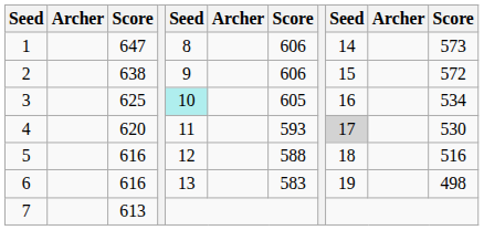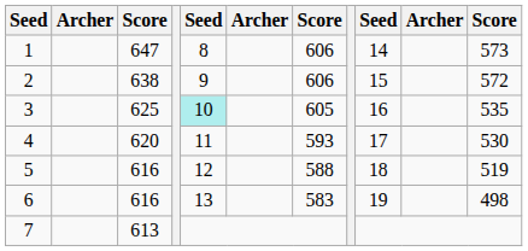 <table class="wikitable" style="text-align:center">
 <tr>
 <th>Seed</th>
 <th>Archer</th>
 <th>Score</th>
 <th rowspan="9"></th>
 <th>Seed</th>
 <th>Archer</th>
 <th>Score</th>
 <th rowspan="9"></th>
 <th>Seed</th>
 <th>Archer</th>
 <th>Score</th>
 </tr>
 <tr>
 <td>1</td>
 <td align=left></td>
 <td>647</td>
 <td>8</td>
 <td align=left></td>
 <td>606</td>
 <td>14</td>
 <td align=left></td>
 <td>573</td>
 </tr>
 <tr>
 <td>2</td>
 <td align=left></td>
 <td>638</td>
 <td>9</td>
 <td align=left></td>
 <td>606</td>
 <td>15</td>
 <td align=left></td>
 <td>572</td>
 </tr>
 <tr>
 <td>3</td>
 <td align=left></td>
 <td>625</td>
 <td style="background: paleturquoise;">10</td>
 <td align=left></td>
 <td>605</td>
 <td>16</td>
 <td align=left></td>
-<td>534</td>
+<td>535</td>
 </tr>
 <tr>
 <td>4</td>
 <td align=left></td>
 <td>620</td>
 <td>11</td>
 <td align=left></td>
 <td>593</td>
-<td style="background: lightgrey;">17</td>
+<td>17</td>
 <td align=left></td>
 <td>530</td>
 </tr>
 <tr>
 <td>5</td>
 <td align=left></td>
 <td>616</td>
 <td>12</td>
 <td align=left></td>
 <td>588</td>
 <td>18</td>
 <td align=left></td>
-<td>516</td>
+<td>519</td>
 </tr>
 <tr>
 <td>6</td>
 <td align=left></td>
 <td>616</td>
 <td>13</td>
 <td align=left></td>
 <td>583</td>
 <td>19</td>
 <td align=left></td>
 <td>498</td>
 </tr>
 <tr>
 <td>7</td>
 <td align=left></td>
 <td>613</td>
 <td colspan=3></td>
 <td colspan=3></td>
 </tr>
 </table>
